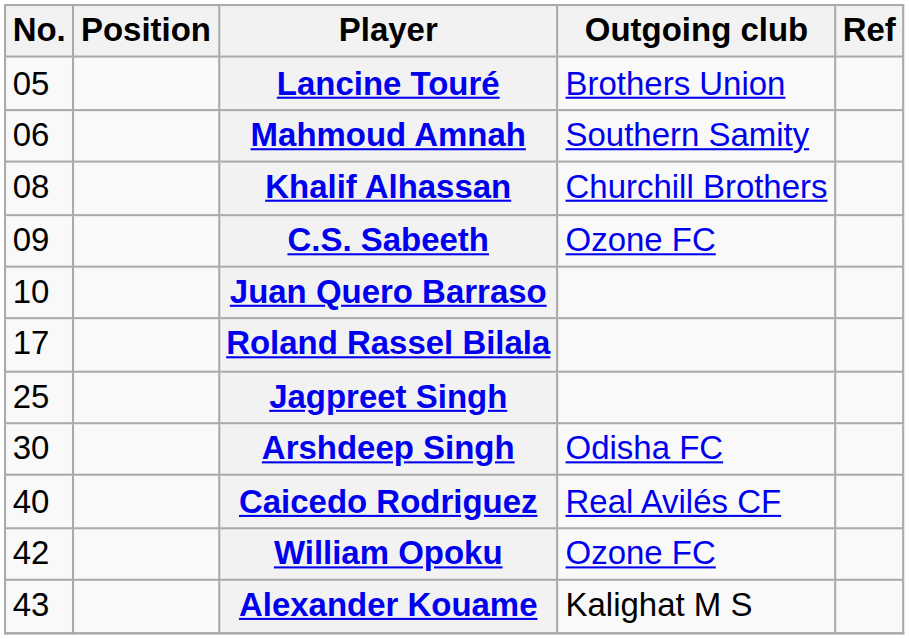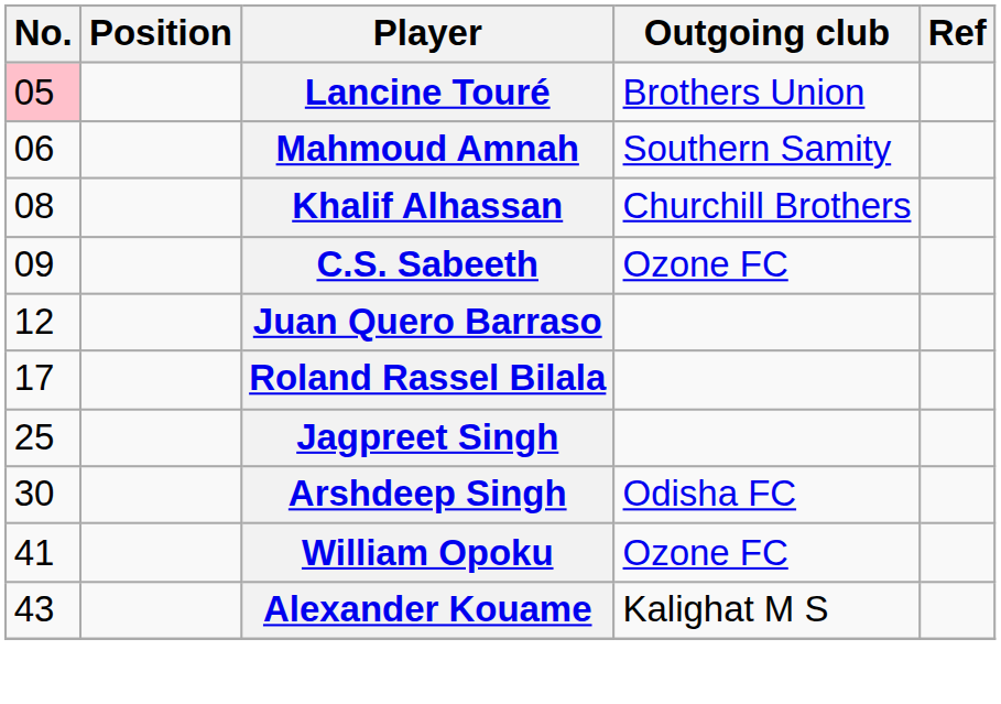 <table class="wikitable plainrowheaders" style="text-align:center; text-align:left">
 <tr>
 <th>No.</th>
 <th scope="col">Position</th>
 <th scope="col">Player</th>
 <th scope="col">Outgoing club</th>
 <th scope="col">Ref</th>
 </tr>
 <tr>
-<td>05</td>
+<td style="background: pink;">05</td>
 <td></td>
 <th scope="row"> <a href='#'>Lancine Touré</a></th>
 <td> <a href='#'>Brothers Union</a></td>
 <td></td>
 </tr>
 <tr>
 <td>06</td>
 <td></td>
 <th scope="row"> <a href='#'>Mahmoud Amnah</a></th>
 <td> <a href='#'>Southern Samity</a></td>
 <td></td>
 </tr>
 <tr>
 <td>08</td>
 <td></td>
 <th scope="row"> <a href='#'>Khalif Alhassan</a></th>
 <td> <a href='#'>Churchill Brothers</a></td>
 <td></td>
 </tr>
 <tr>
 <td>09</td>
 <td></td>
 <th scope="row"> <a href='#'>C.S. Sabeeth</a></th>
 <td> <a href='#'>Ozone FC</a></td>
 <td></td>
 </tr>
 <tr>
-<td>10</td>
+<td>12</td>
 <td></td>
 <th scope="row"> <a href='#'>Juan Quero Barraso</a></th>
 <td></td>
 <td></td>
 </tr>
 <tr>
 <td>17</td>
 <td></td>
 <th scope="row"> <a href='#'>Roland Rassel Bilala</a></th>
 <td></td>
 <td></td>
 </tr>
 <tr>
 <td>25</td>
 <td></td>
 <th scope="row"> <a href='#'>Jagpreet Singh</a></th>
 <td></td>
 <td></td>
 </tr>
 <tr>
 <td>30</td>
 <td></td>
 <th scope="row"> <a href='#'>Arshdeep Singh</a></th>
 <td> <a href='#'>Odisha FC</a></td>
 <td></td>
 </tr>
 <tr>
-<td>40</td>
-<td></td>
-<th scope="row"> <a href='#'>Caicedo Rodriguez</a></th>
-<td> <a href='#'>Real Avilés CF</a></td>
-<td></td>
-</tr>
-<tr>
-<td>42</td>
+<td>41</td>
 <td></td>
 <th scope="row"> <a href='#'>William Opoku</a></th>
 <td> <a href='#'>Ozone FC</a></td>
 <td></td>
 </tr>
 <tr>
 <td>43</td>
 <td></td>
 <th scope="row"> <a href='#'>Alexander Kouame</a></th>
 <td> Kalighat M S</td>
 <td></td>
 </tr>
 <tr>
 </tr>
 </table>
